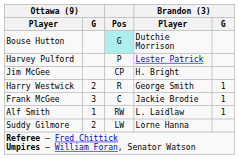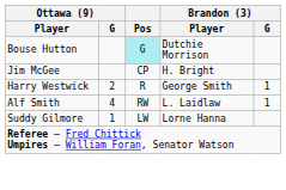 <table class="wikitable">
 <tr>
 <th colspan="2">Ottawa (9)</th>
 <th></th>
 <th colspan="2">Brandon (3)</th>
 </tr>
 <tr>
 <th width="120">Player</th>
 <th width="30">G</th>
 <th width="40">Pos</th>
 <th width="120">Player</th>
 <th width="30">G</th>
 </tr>
 <tr align="center">
 <td align="left">Bouse Hutton</td>
 <td></td>
 <td align="center" style="background: paleturquoise;">G</td>
 <td align="left">Dutchie Morrison</td>
 <td></td>
 </tr>
 <tr align="center">
-<td align="left">Harvey Pulford</td>
-<td></td>
-<td align="center">P</td>
-<td align="left"><a href='#'>Lester Patrick</a></td>
-<td></td>
-</tr>
-<tr align="center">
 <td align="left">Jim McGee</td>
 <td></td>
 <td align="center">CP</td>
 <td align="left">H. Bright</td>
 <td></td>
 </tr>
 <tr align="center">
 <td align="left">Harry Westwick</td>
 <td>2</td>
 <td align="center">R</td>
 <td align="left">George Smith</td>
 <td>1</td>
 </tr>
 <tr align="center">
-<td align="left">Frank McGee</td>
-<td>3</td>
-<td align="center">C</td>
-<td align="left">Jackie Brodie</td>
-<td>1</td>
-</tr>
-<tr align="center">
 <td align="left">Alf Smith</td>
-<td>1</td>
+<td>4</td>
 <td align="center">RW</td>
 <td align="left">L. Laidlaw</td>
 <td>1</td>
 </tr>
 <tr align="center">
 <td align="left">Suddy Gilmore</td>
-<td>2</td>
+<td>1</td>
 <td>LW</td>
 <td align="left">Lorne Hanna</td>
 <td></td>
 </tr>
 <tr>
 <td colspan="5"><strong>Referee</strong> – <a href='#'>Fred Chittick</a><br><strong>Umpires</strong> – <a href='#'>William Foran</a>, Senator Watson</td>
 </tr>
 </table>
